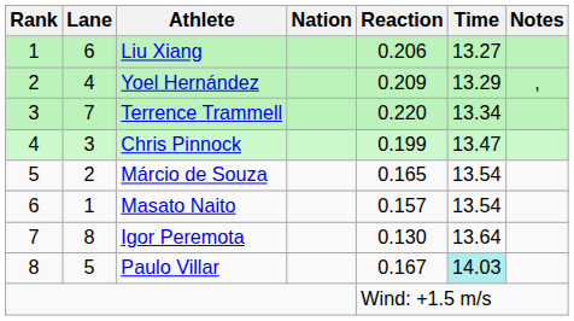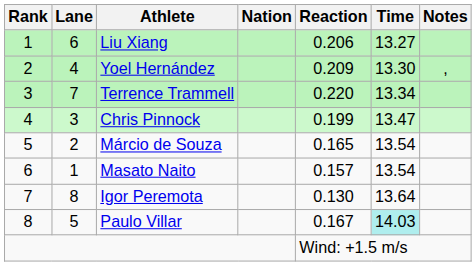 <table class="wikitable sortable" style="text-align:center">
 <tr>
 <th>Rank</th>
 <th>Lane</th>
 <th>Athlete</th>
 <th>Nation</th>
 <th>Reaction</th>
 <th>Time</th>
 <th>Notes</th>
 </tr>
 <tr bgcolor=bbf3bb>
 <td>1</td>
 <td>6</td>
 <td align=left><a href='#'>Liu Xiang</a></td>
 <td align=left></td>
 <td>0.206</td>
 <td>13.27</td>
 <td></td>
 </tr>
 <tr bgcolor=bbf3bb>
 <td>2</td>
 <td>4</td>
 <td align=left><a href='#'>Yoel Hernández</a></td>
 <td align=left></td>
 <td>0.209</td>
-<td>13.29</td>
+<td>13.30</td>
 <td>, </td>
 </tr>
 <tr bgcolor=bbf3bb>
 <td>3</td>
 <td>7</td>
 <td align=left><a href='#'>Terrence Trammell</a></td>
 <td align=left></td>
 <td>0.220</td>
 <td>13.34</td>
 <td></td>
 </tr>
 <tr bgcolor=ccf9cc>
 <td>4</td>
 <td>3</td>
 <td align=left><a href='#'>Chris Pinnock</a></td>
 <td align=left></td>
 <td>0.199</td>
 <td>13.47</td>
 <td></td>
 </tr>
 <tr>
 <td>5</td>
 <td>2</td>
 <td align=left><a href='#'>Márcio de Souza</a></td>
 <td align=left></td>
 <td>0.165</td>
 <td>13.54</td>
 <td></td>
 </tr>
 <tr>
 <td>6</td>
 <td>1</td>
 <td align=left><a href='#'>Masato Naito</a></td>
 <td align=left></td>
 <td>0.157</td>
 <td>13.54</td>
 <td></td>
 </tr>
 <tr>
 <td>7</td>
 <td>8</td>
 <td align=left><a href='#'>Igor Peremota</a></td>
 <td align=left></td>
 <td>0.130</td>
 <td>13.64</td>
 <td></td>
 </tr>
 <tr>
 <td>8</td>
 <td>5</td>
 <td align=left><a href='#'>Paulo Villar</a></td>
 <td align=left></td>
 <td>0.167</td>
 <td style="background: paleturquoise;">14.03</td>
 <td></td>
 </tr>
 <tr class="sortbottom">
 <td colspan=4></td>
 <td colspan="3" style="text-align:left;">Wind: +1.5 m/s</td>
 </tr>
 </table>
